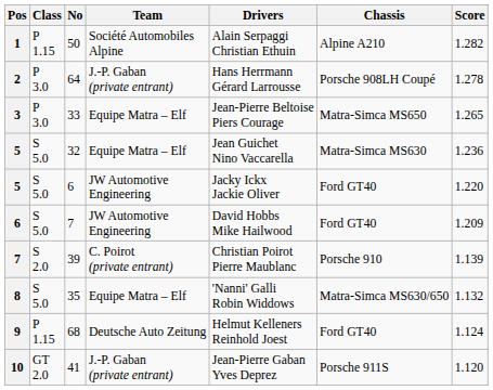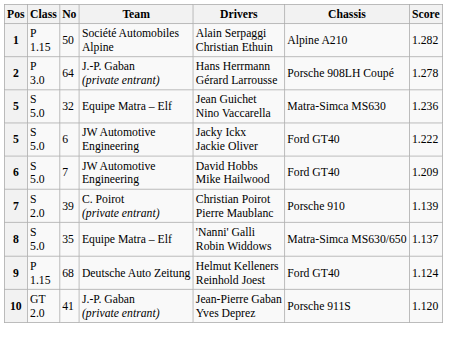 <table class="wikitable" style="font-size: 95%;">
 <tr>
 <th>Pos</th>
 <th>Class</th>
 <th>No</th>
 <th>Team</th>
 <th>Drivers</th>
 <th>Chassis</th>
 <th>Score</th>
 </tr>
 <tr>
 <th>1</th>
 <td>P<br>1.15</td>
 <td>50</td>
 <td> Société Automobiles<br>Alpine</td>
 <td> Alain Serpaggi<br> Christian Ethuin</td>
 <td>Alpine A210</td>
 <td>1.282</td>
 </tr>
 <tr>
 <th>2</th>
 <td>P<br>3.0</td>
 <td>64</td>
 <td> J.-P. Gaban<br><em>(private entrant)</em></td>
 <td> Hans Herrmann<br> Gérard Larrousse</td>
 <td>Porsche 908LH Coupé</td>
 <td>1.278</td>
 </tr>
 <tr>
-<th>3</th>
-<td>P<br>3.0</td>
-<td>33</td>
-<td> Equipe Matra – Elf</td>
-<td> Jean-Pierre Beltoise<br> Piers Courage</td>
-<td>Matra-Simca MS650</td>
-<td>1.265</td>
-</tr>
-<tr>
 <th>5</th>
 <td>S<br>5.0</td>
 <td>32</td>
 <td> Equipe Matra – Elf</td>
 <td> Jean Guichet<br> Nino Vaccarella</td>
 <td>Matra-Simca MS630</td>
 <td>1.236</td>
 </tr>
 <tr>
 <th>5</th>
 <td>S<br>5.0</td>
 <td>6</td>
 <td> JW Automotive<br> Engineering</td>
 <td> Jacky Ickx<br> Jackie Oliver</td>
 <td>Ford GT40</td>
-<td>1.220</td>
+<td>1.222</td>
 </tr>
 <tr>
 <th>6</th>
 <td>S<br>5.0</td>
 <td>7</td>
 <td> JW Automotive<br> Engineering</td>
 <td> David Hobbs<br> Mike Hailwood</td>
 <td>Ford GT40</td>
 <td>1.209</td>
 </tr>
 <tr>
 <th>7</th>
 <td>S<br>2.0</td>
 <td>39</td>
 <td> C. Poirot<br><em>(private entrant)</em></td>
 <td> Christian Poirot<br> Pierre Maublanc</td>
 <td>Porsche 910</td>
 <td>1.139</td>
 </tr>
 <tr>
 <th>8</th>
 <td>S<br>5.0</td>
 <td>35</td>
 <td> Equipe Matra – Elf</td>
 <td> 'Nanni' Galli<br> Robin Widdows</td>
 <td>Matra-Simca MS630/650</td>
-<td>1.132</td>
+<td>1.137</td>
 </tr>
 <tr>
 <th>9</th>
 <td>P<br>1.15</td>
 <td>68</td>
 <td> Deutsche Auto Zeitung</td>
 <td> Helmut Kelleners<br> Reinhold Joest</td>
 <td>Ford GT40</td>
 <td>1.124</td>
 </tr>
 <tr>
 <th>10</th>
 <td>GT<br>2.0</td>
 <td>41</td>
 <td> J.-P. Gaban<br><em>(private entrant)</em></td>
 <td> Jean-Pierre Gaban<br> Yves Deprez</td>
 <td>Porsche 911S</td>
 <td>1.120</td>
 </tr>
 </table>
